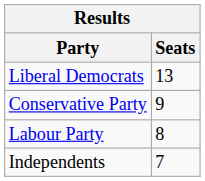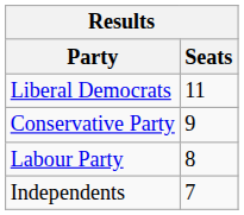 <table class="wikitable">
 <tr>
 <th colspan="2">Results</th>
 </tr>
 <tr>
 <th>Party</th>
 <th>Seats</th>
 </tr>
 <tr>
 <td><a href='#'>Liberal Democrats</a></td>
-<td>13</td>
+<td>11</td>
 </tr>
 <tr>
 <td><a href='#'>Conservative Party</a></td>
 <td>9</td>
 </tr>
 <tr>
 <td><a href='#'>Labour Party</a></td>
 <td>8</td>
 </tr>
 <tr>
 <td>Independents</td>
 <td>7</td>
 </tr>
 </table>
